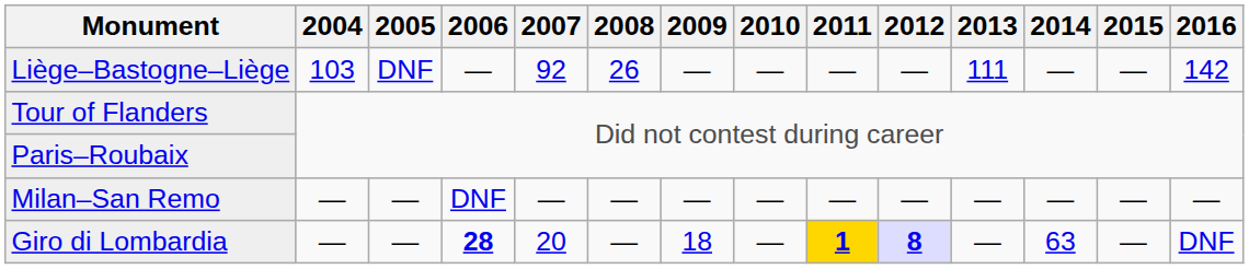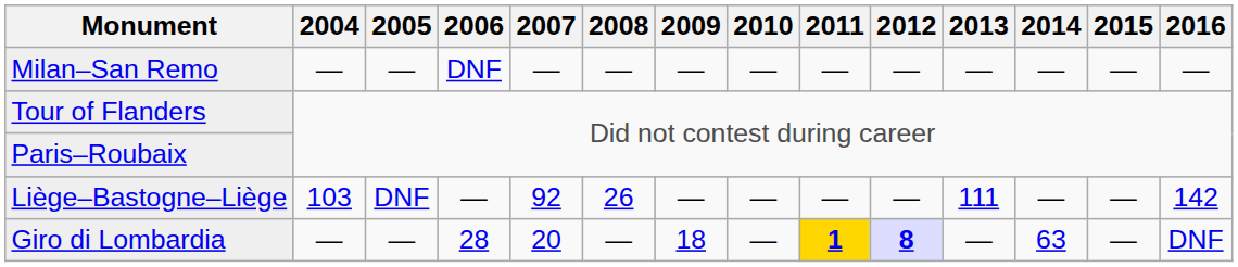 <table class="wikitable">
 <tr>
 <th>Monument</th>
 <th>2004</th>
 <th>2005</th>
 <th>2006</th>
 <th>2007</th>
 <th>2008</th>
 <th>2009</th>
 <th>2010</th>
 <th>2011</th>
 <th>2012</th>
 <th>2013</th>
 <th>2014</th>
 <th>2015</th>
 <th>2016</th>
 </tr>
 <tr style="text-align:center;">
+<td style="text-align:left; background:#efefef;"><a href='#'>Milan–San Remo</a></td>
+<td>—</td>
+<td>—</td>
+<td><a href='#'>DNF</a></td>
+<td>—</td>
+<td>—</td>
+<td>—</td>
+<td>—</td>
+<td>—</td>
+<td>—</td>
+<td>—</td>
+<td>—</td>
+<td>—</td>
+<td>—</td>
+</tr>
+<tr style="text-align:center;">
+<td style="text-align:left; background:#efefef;"><a href='#'>Tour of Flanders</a></td>
+<td style="color:#4d4d4d;" colspan=13 rowspan=2>Did not contest during career</td>
+</tr>
+<tr style="text-align:center;">
+<td style="text-align:left; background:#efefef;"><a href='#'>Paris–Roubaix</a></td>
+</tr>
+<tr style="text-align:center;">
 <td style="text-align:left; background:#efefef;"><a href='#'>Liège–Bastogne–Liège</a></td>
 <td><a href='#'>103</a></td>
 <td><a href='#'>DNF</a></td>
 <td>—</td>
 <td><a href='#'>92</a></td>
 <td><a href='#'>26</a></td>
 <td>—</td>
 <td>—</td>
 <td>—</td>
 <td>—</td>
 <td><a href='#'>111</a></td>
 <td>—</td>
 <td>—</td>
 <td><a href='#'>142</a></td>
 </tr>
 <tr style="text-align:center;">
-<td style="text-align:left; background:#efefef;"><a href='#'>Tour of Flanders</a></td>
-<td style="color:#4d4d4d;" colspan=13 rowspan=2>Did not contest during career</td>
-</tr>
-<tr style="text-align:center;">
-<td style="text-align:left; background:#efefef;"><a href='#'>Paris–Roubaix</a></td>
-</tr>
-<tr style="text-align:center;">
-<td style="text-align:left; background:#efefef;"><a href='#'>Milan–San Remo</a></td>
-<td>—</td>
-<td>—</td>
-<td><a href='#'>DNF</a></td>
-<td>—</td>
-<td>—</td>
-<td>—</td>
-<td>—</td>
-<td>—</td>
-<td>—</td>
-<td>—</td>
-<td>—</td>
-<td>—</td>
-<td>—</td>
-</tr>
-<tr style="text-align:center;">
 <td style="text-align:left; background:#efefef;"><a href='#'>Giro di Lombardia</a></td>
 <td>—</td>
 <td>—</td>
-<td><strong><a href='#'>28</a></strong></td>
+<td><a href='#'>28</a></td>
 <td><a href='#'>20</a></td>
 <td>—</td>
 <td><a href='#'>18</a></td>
 <td>—</td>
 <td style="background:gold;"><a href='#'><strong>1</strong></a></td>
 <td style="background:#ddf;"><strong><a href='#'>8</a></strong></td>
 <td>—</td>
 <td><a href='#'>63</a></td>
 <td>—</td>
 <td><a href='#'>DNF</a></td>
 </tr>
 </table>
